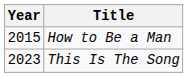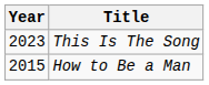 <table class="wikitable">
 <tr>
 <th>Year</th>
 <th>Title</th>
 </tr>
 <tr>
+<td>2023</td>
+<td><em>This Is The Song</em></td>
+</tr>
+<tr>
 <td>2015</td>
 <td><em>How to Be a Man</em></td>
 </tr>
-<tr>
-<td>2023</td>
-<td><em>This Is The Song</em></td>
-</tr>
 </table>
